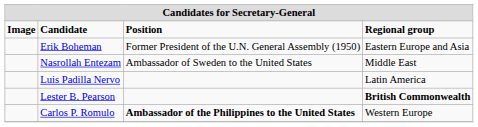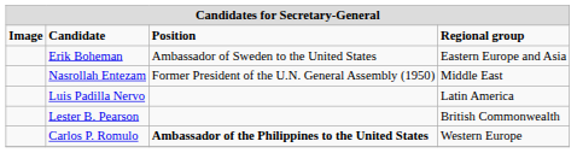 <table class="wikitable" style="margin-left:1em; margin-right:0em; width:auto;">
 <tr>
 <th style="background:#DCDCDC;" colspan="5">Candidates for Secretary-General</th>
 </tr>
 <tr style="font-weight:bold;">
 <td>Image</td>
 <td>Candidate</td>
 <td>Position</td>
 <td>Regional group</td>
 </tr>
 <tr>
 <td></td>
 <td> <a href='#'>Erik Boheman</a></td>
-<td>Former President of the U.N. General Assembly (1950)</td>
+<td>Ambassador of Sweden to the United States</td>
 <td>Eastern Europe and Asia</td>
 </tr>
 <tr>
 <td></td>
 <td> <a href='#'>Nasrollah Entezam</a></td>
-<td>Ambassador of Sweden to the United States</td>
+<td>Former President of the U.N. General Assembly (1950)</td>
 <td>Middle East</td>
 </tr>
 <tr>
 <td></td>
 <td> <a href='#'>Luis Padilla Nervo</a></td>
 <td></td>
 <td>Latin America</td>
 </tr>
 <tr>
 <td></td>
 <td> <a href='#'>Lester B. Pearson</a></td>
 <td></td>
-<td><strong>British Commonwealth</strong></td>
+<td>British Commonwealth</td>
 </tr>
 <tr>
 <td></td>
 <td> <a href='#'>Carlos P. Romulo</a></td>
 <td><strong>Ambassador of the Philippines to the United States</strong></td>
 <td>Western Europe</td>
 </tr>
 <tr>
 </tr>
 </table>
